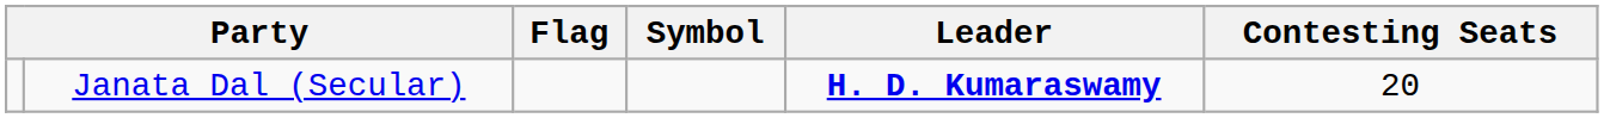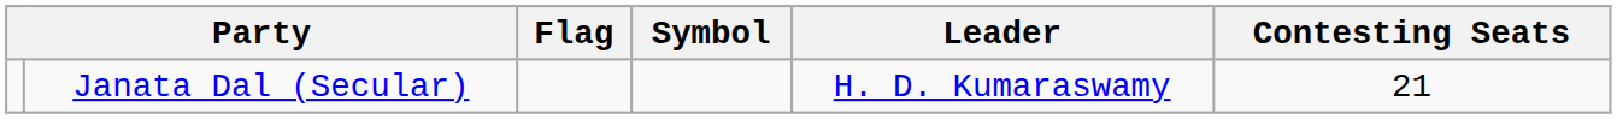 <table class="wikitable " width="50%" style="text-align:center">
 <tr>
 <th colspan="2">Party</th>
 <th>Flag</th>
 <th>Symbol</th>
 <th>Leader</th>
 <th>Contesting Seats</th>
 </tr>
 <tr>
 <td></td>
 <td><a href='#'>Janata Dal (Secular)</a></td>
 <td></td>
 <td></td>
-<td><strong><a href='#'>H. D. Kumaraswamy</a></strong></td>
-<td>20</td>
+<td><a href='#'>H. D. Kumaraswamy</a></td>
+<td>21</td>
 </tr>
 </table>
